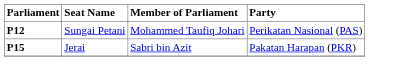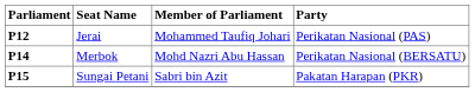 <table class="toccolours sortable" border="1" cellpadding="3" style="border-collapse:collapse; text-align: left;">
 <tr>
 <th align="center">Parliament</th>
 <th>Seat Name</th>
 <th>Member of Parliament</th>
 <th>Party</th>
 </tr>
 <tr>
 <th align="left">P12</th>
-<td><a href='#'>Sungai Petani</a></td>
+<td><a href='#'>Jerai</a></td>
 <td><a href='#'>Mohammed Taufiq Johari</a></td>
 <td><a href='#'>Perikatan Nasional</a> (<a href='#'>PAS</a>)</td>
 </tr>
 <tr>
+<th align="left">P14</th>
+<td><a href='#'>Merbok</a></td>
+<td><a href='#'>Mohd Nazri Abu Hassan</a></td>
+<td><a href='#'>Perikatan Nasional</a> (<a href='#'>BERSATU</a>)</td>
+</tr>
+<tr>
 <th align="left">P15</th>
-<td><a href='#'>Jerai</a></td>
+<td><a href='#'>Sungai Petani</a></td>
 <td><a href='#'>Sabri bin Azit</a></td>
 <td><a href='#'>Pakatan Harapan</a> (<a href='#'>PKR</a>)</td>
 </tr>
 <tr>
 </tr>
 </table>
